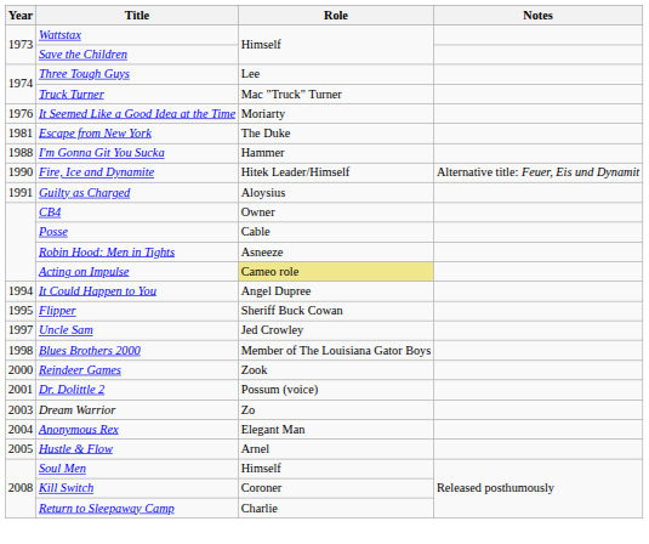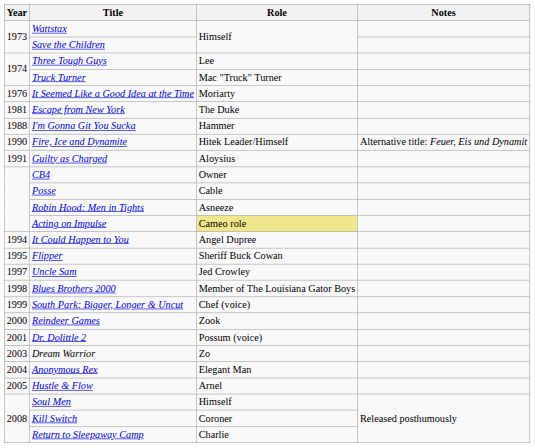 <table class="wikitable">
 <tr style="background:#b0c4de; text-align:center;">
 <th>Year</th>
 <th>Title</th>
 <th>Role</th>
 <th>Notes</th>
 </tr>
 <tr>
 <td rowspan=2>1973</td>
 <td><em><a href='#'>Wattstax</a></em></td>
 <td rowspan="2">Himself</td>
 <td></td>
 </tr>
 <tr>
 <td><em><a href='#'>Save the Children</a></em></td>
 <td></td>
 </tr>
 <tr>
 <td rowspan=2>1974</td>
 <td><em><a href='#'>Three Tough Guys</a></em></td>
 <td>Lee</td>
 <td></td>
 </tr>
 <tr>
 <td><em><a href='#'>Truck Turner</a></em></td>
 <td>Mac "Truck" Turner</td>
 <td></td>
 </tr>
 <tr>
 <td>1976</td>
 <td><em><a href='#'>It Seemed Like a Good Idea at the Time</a></em></td>
 <td>Moriarty</td>
 <td></td>
 </tr>
 <tr>
 <td>1981</td>
 <td><em><a href='#'>Escape from New York</a></em></td>
 <td>The Duke</td>
 <td></td>
 </tr>
 <tr>
 <td>1988</td>
 <td><em><a href='#'>I'm Gonna Git You Sucka</a></em></td>
 <td>Hammer</td>
 <td></td>
 </tr>
 <tr>
 <td>1990</td>
 <td><em><a href='#'>Fire, Ice and Dynamite</a></em></td>
 <td>Hitek Leader/Himself</td>
 <td>Alternative title: <em>Feuer, Eis und Dynamit</em></td>
 </tr>
 <tr>
 <td>1991</td>
 <td><em><a href='#'>Guilty as Charged</a></em></td>
 <td>Aloysius</td>
 <td></td>
 </tr>
 <tr>
 <td rowspan="4"></td>
 <td><em><a href='#'>CB4</a></em></td>
 <td>Owner</td>
 <td></td>
 </tr>
 <tr>
 <td><em><a href='#'>Posse</a></em></td>
 <td>Cable</td>
 <td></td>
 </tr>
 <tr>
 <td><em><a href='#'>Robin Hood: Men in Tights</a></em></td>
 <td>Asneeze</td>
 <td></td>
 </tr>
 <tr>
 <td><em><a href='#'>Acting on Impulse</a></em></td>
 <td style="background: khaki;">Cameo role</td>
 <td></td>
 </tr>
 <tr>
 <td>1994</td>
 <td><em><a href='#'>It Could Happen to You</a></em></td>
 <td>Angel Dupree</td>
 <td></td>
 </tr>
 <tr>
 <td>1995</td>
 <td><em><a href='#'>Flipper</a></em></td>
 <td>Sheriff Buck Cowan</td>
 <td></td>
 </tr>
 <tr>
 <td>1997</td>
 <td><em><a href='#'>Uncle Sam</a></em></td>
 <td>Jed Crowley</td>
 <td></td>
 </tr>
 <tr>
 <td>1998</td>
 <td><em><a href='#'>Blues Brothers 2000</a></em></td>
 <td>Member of The Louisiana Gator Boys</td>
 <td></td>
 </tr>
 <tr>
+<td>1999</td>
+<td><em><a href='#'>South Park: Bigger, Longer & Uncut</a></em></td>
+<td>Chef (voice)</td>
+<td></td>
+</tr>
+<tr>
 <td>2000</td>
 <td><em><a href='#'>Reindeer Games</a></em></td>
 <td>Zook</td>
 <td></td>
 </tr>
 <tr>
 <td>2001</td>
 <td><em><a href='#'>Dr. Dolittle 2</a></em></td>
 <td>Possum (voice)</td>
 <td></td>
 </tr>
 <tr>
 <td>2003</td>
 <td><em>Dream Warrior</em></td>
 <td>Zo</td>
 <td></td>
 </tr>
 <tr>
 <td>2004</td>
 <td><em><a href='#'>Anonymous Rex</a></em></td>
 <td>Elegant Man</td>
 <td></td>
 </tr>
 <tr>
 <td>2005</td>
 <td><em><a href='#'>Hustle & Flow</a></em></td>
 <td>Arnel</td>
 <td></td>
 </tr>
 <tr>
 <td rowspan="3">2008</td>
 <td><em><a href='#'>Soul Men</a></em></td>
 <td>Himself</td>
 <td rowspan="3">Released posthumously</td>
 </tr>
 <tr>
 <td><em><a href='#'>Kill Switch</a></em></td>
 <td>Coroner</td>
 </tr>
 <tr>
 <td><em><a href='#'>Return to Sleepaway Camp</a></em></td>
 <td>Charlie</td>
 </tr>
 </table>
